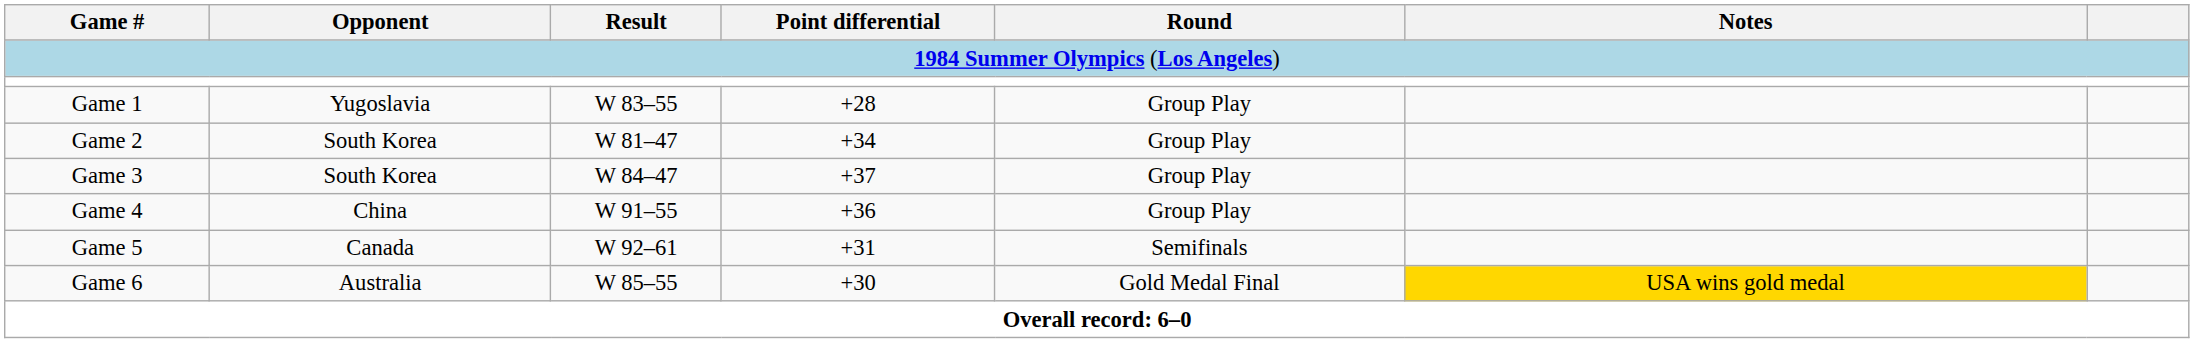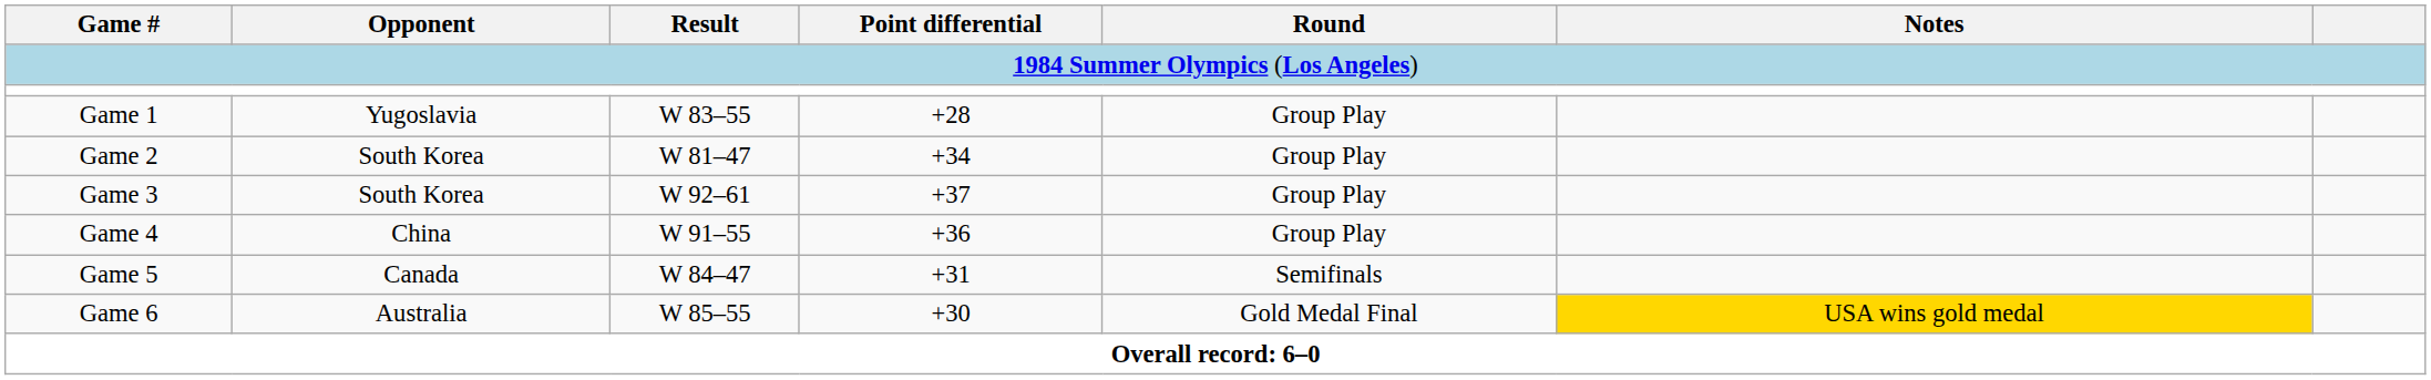 <table class="wikitable">
 <tr>
 <th width=6%>Game #</th>
 <th width=10%>Opponent</th>
 <th width=05%>Result</th>
 <th width=8%>Point differential</th>
 <th width=12%>Round</th>
 <th width=20%>Notes</th>
 <th width=3%></th>
 </tr>
 <tr>
 <td colspan="7"  style="text-align:center; background:lightblue;"><span><strong><a href='#'>1984 Summer Olympics</a></strong> (<strong><a href='#'>Los Angeles</a></strong>)</span></td>
 </tr>
 <tr>
 <td colspan="7"  style="text-align:center; background:white;"></td>
 </tr>
 <tr>
 <td align=center>Game 1</td>
 <td align=center>Yugoslavia</td>
 <td align=center>W 83–55</td>
 <td align=center>+28</td>
 <td align=center>Group Play</td>
 <td align=center></td>
 <td align=center></td>
 </tr>
 <tr>
 <td align=center>Game 2</td>
 <td align=center>South Korea</td>
 <td align=center>W 81–47</td>
 <td align=center>+34</td>
 <td align=center>Group Play</td>
 <td align=center></td>
 <td align=center></td>
 </tr>
 <tr>
 <td align=center>Game 3</td>
 <td align=center>South Korea</td>
-<td align=center>W 84–47</td>
+<td align=center>W 92–61</td>
 <td align=center>+37</td>
 <td align=center>Group Play</td>
 <td align=center></td>
 <td align=center></td>
 </tr>
 <tr>
 <td align=center>Game 4</td>
 <td align=center>China</td>
 <td align=center>W 91–55</td>
 <td align=center>+36</td>
 <td align=center>Group Play</td>
 <td align=center></td>
 <td align=center></td>
 </tr>
 <tr>
 <td align=center>Game 5</td>
 <td align=center>Canada</td>
-<td align=center>W 92–61</td>
+<td align=center>W 84–47</td>
 <td align=center>+31</td>
 <td align=center>Semifinals</td>
 <td align=center></td>
 <td align=center></td>
 </tr>
 <tr>
 <td align=center>Game 6</td>
 <td align=center>Australia</td>
 <td align=center>W 85–55</td>
 <td align=center>+30</td>
 <td align=center>Gold Medal Final</td>
 <td style="text-align:center; background:gold;">USA wins gold medal</td>
 <td align=center></td>
 </tr>
 <tr>
 <td colspan="7"  style="text-align:center; background:white;"><span><strong>Overall record: 6–0</strong></span></td>
 </tr>
 </table>
